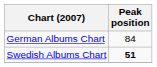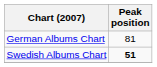 <table class="wikitable sortable">
 <tr>
 <th>Chart (2007)</th>
 <th>Peak<br>position</th>
 </tr>
 <tr>
 <td><a href='#'>German Albums Chart</a></td>
-<td style="text-align:center;">84</td>
+<td style="text-align:center;">81</td>
 </tr>
 <tr>
 <td><a href='#'>Swedish Albums Chart</a></td>
 <td style="text-align:center;"><strong>51</strong></td>
 </tr>
 <tr>
 </tr>
 </table>
